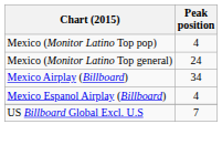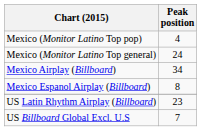 <table class="wikitable">
 <tr>
 <th>Chart (2015)</th>
 <th>Peak<br>position</th>
 </tr>
 <tr>
 <td>Mexico (<em>Monitor Latino</em> Top pop)</td>
 <td style="text-align:center;">4</td>
 </tr>
 <tr>
 <td>Mexico (<em>Monitor Latino</em> Top general)</td>
 <td style="text-align:center;">24</td>
 </tr>
 <tr>
 <td><a href='#'>Mexico Airplay</a> (<a href='#'><em>Billboard</em></a>)</td>
 <td style="text-align:center;">34</td>
 </tr>
 <tr>
 <td><a href='#'>Mexico Espanol Airplay</a> (<em><a href='#'>Billboard</a></em>)</td>
-<td style="text-align:center;">4</td>
+<td style="text-align:center;">8</td>
 </tr>
 <tr>
 </tr>
 <tr>
 </tr>
 <tr>
+<td>US <a href='#'>Latin Rhythm Airplay</a> (<em><a href='#'>Billboard</a></em>)</td>
+<td style="text-align:center;">23</td>
+</tr>
+<tr>
 <td>US <a href='#'><em>Billboard</em> Global Excl. U.S</a></td>
 <td style="text-align:center;">7</td>
 </tr>
 </table>
